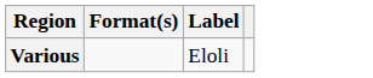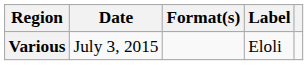 <table class="wikitable plainrowheaders">
 <tr>
 <th scope="col">Region</th>
+<th scope="col">Date</th>
 <th scope="col">Format(s)</th>
 <th scope="col">Label</th>
 <th scope="col"></th>
 </tr>
 <tr>
 <th scope="row">Various</th>
+<td>July 3, 2015</td>
 <td></td>
 <td>Eloli</td>
 <td style="text-align:center;"></td>
 </tr>
 </table>
